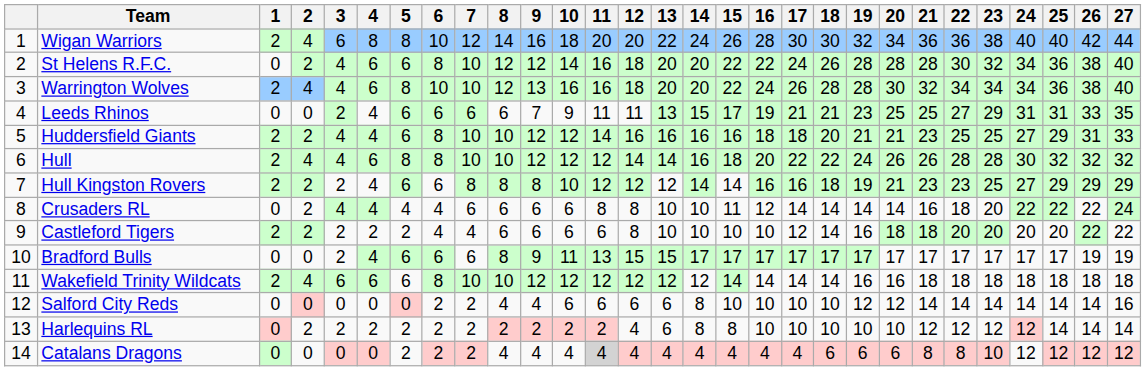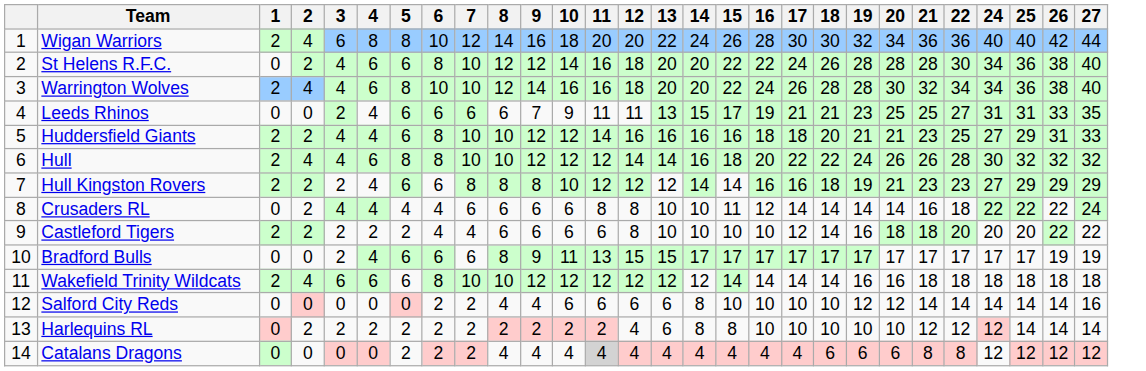 <table class="wikitable" style="text-align:center; line-height: 90%; font-size:90%;">
 <tr>
 <th width=20 abbr="Position"></th>
 <th width=175>Team</th>
 <th width=20 abbr="Round 1">1</th>
 <th width=20 abbr="Round 2">2</th>
 <th width=20 abbr="Round 3">3</th>
 <th width=20 abbr="Round 4">4</th>
 <th width=20 abbr="Round 5">5</th>
 <th width=20 abbr="Round 6">6</th>
 <th width=20 abbr="Round 7">7</th>
 <th width=20 abbr="Round 8">8</th>
 <th width=20 abbr="Round 9">9</th>
 <th width=20 abbr="Round 10">10</th>
 <th width=20 abbr="Round 11">11</th>
 <th width=20 abbr="Round 12">12</th>
 <th width=20 abbr="Round 13">13</th>
 <th width=20 abbr="Round 14">14</th>
 <th width=20 abbr="Round 15">15</th>
 <th width=20 abbr="Round 16">16</th>
 <th width=20 abbr="Round 17">17</th>
 <th width=20 abbr="Round 18">18</th>
 <th width=20 abbr="Round 19">19</th>
 <th width=20 abbr="Round 20">20</th>
 <th width=20 abbr="Round 21">21</th>
 <th width=20 abbr="Round 22">22</th>
-<th width=20 abbr="Round 23">23</th>
 <th width=20 abbr="Round 24">24</th>
 <th width=20 abbr="Round 25">25</th>
 <th width=20 abbr="Round 26">26</th>
 <th width=20 abbr="Round 27">27</th>
 </tr>
 <tr>
 <td>1</td>
 <td style="text-align:left;"> <a href='#'>Wigan Warriors</a></td>
 <td style="background: #CCFFCC;">2</td>
 <td style="background: #CCFFCC;">4</td>
 <td style="background: #99ccff;">6</td>
 <td style="background: #99ccff;">8</td>
 <td style="background: #99ccff;">8</td>
 <td style="background: #99ccff;">10</td>
 <td style="background: #99ccff;">12</td>
 <td style="background: #99ccff;">14</td>
 <td style="background: #99ccff;">16</td>
 <td style="background: #99ccff;">18</td>
 <td style="background: #99ccff;">20</td>
 <td style="background: #99ccff;">20</td>
 <td style="background: #99ccff;">22</td>
 <td style="background: #99ccff;">24</td>
 <td style="background: #99ccff;">26</td>
 <td style="background: #99ccff;">28</td>
 <td style="background: #99ccff;">30</td>
 <td style="background: #99ccff;">30</td>
 <td style="background: #99ccff;">32</td>
 <td style="background: #99ccff;">34</td>
 <td style="background: #99ccff;">36</td>
 <td style="background: #99ccff;">36</td>
-<td style="background: #99ccff;">38</td>
 <td style="background: #99ccff;">40</td>
 <td style="background: #99ccff;">40</td>
 <td style="background: #99ccff;">42</td>
 <td style="background: #99ccff;">44</td>
 </tr>
 <tr>
 <td>2</td>
 <td style="text-align:left;"> <a href='#'>St Helens R.F.C.</a></td>
 <td>0</td>
 <td style="background: #CCFFCC;">2</td>
 <td style="background: #CCFFCC;">4</td>
 <td style="background: #CCFFCC;">6</td>
 <td style="background: #CCFFCC;">6</td>
 <td style="background: #CCFFCC;">8</td>
 <td style="background: #CCFFCC;">10</td>
 <td style="background: #CCFFCC;">12</td>
 <td style="background: #CCFFCC;">12</td>
 <td style="background: #CCFFCC;">14</td>
 <td style="background: #CCFFCC;">16</td>
 <td style="background: #CCFFCC;">18</td>
 <td style="background: #CCFFCC;">20</td>
 <td style="background: #CCFFCC;">20</td>
 <td style="background: #CCFFCC;">22</td>
 <td style="background: #CCFFCC;">22</td>
 <td style="background: #CCFFCC;">24</td>
 <td style="background: #CCFFCC;">26</td>
 <td style="background: #CCFFCC;">28</td>
 <td style="background: #CCFFCC;">28</td>
 <td style="background: #CCFFCC;">28</td>
 <td style="background: #CCFFCC;">30</td>
-<td style="background: #CCFFCC;">32</td>
 <td style="background: #CCFFCC;">34</td>
 <td style="background: #CCFFCC;">36</td>
 <td style="background: #CCFFCC;">38</td>
 <td style="background: #CCFFCC;">40</td>
 </tr>
 <tr>
 <td>3</td>
 <td style="text-align:left;"> <a href='#'>Warrington Wolves</a></td>
 <td style="background: #99ccff;">2</td>
 <td style="background: #99ccff;">4</td>
 <td style="background: #CCFFCC;">4</td>
 <td style="background: #CCFFCC;">6</td>
 <td style="background: #CCFFCC;">8</td>
 <td style="background: #CCFFCC;">10</td>
 <td style="background: #CCFFCC;">10</td>
 <td style="background: #CCFFCC;">12</td>
-<td style="background: #CCFFCC;">13</td>
+<td style="background: #CCFFCC;">14</td>
 <td style="background: #CCFFCC;">16</td>
 <td style="background: #CCFFCC;">16</td>
 <td style="background: #CCFFCC;">18</td>
 <td style="background: #CCFFCC;">20</td>
 <td style="background: #CCFFCC;">20</td>
 <td style="background: #CCFFCC;">22</td>
 <td style="background: #CCFFCC;">24</td>
 <td style="background: #CCFFCC;">26</td>
 <td style="background: #CCFFCC;">28</td>
 <td style="background: #CCFFCC;">28</td>
 <td style="background: #CCFFCC;">30</td>
 <td style="background: #CCFFCC;">32</td>
-<td style="background: #CCFFCC;">34</td>
 <td style="background: #CCFFCC;">34</td>
 <td style="background: #CCFFCC;">34</td>
 <td style="background: #CCFFCC;">36</td>
 <td style="background: #CCFFCC;">38</td>
 <td style="background: #CCFFCC;">40</td>
 </tr>
 <tr>
 <td>4</td>
 <td style="text-align:left;"> <a href='#'>Leeds Rhinos</a></td>
 <td>0</td>
 <td>0</td>
 <td style="background: #CCFFCC;">2</td>
 <td>4</td>
 <td style="background: #CCFFCC;">6</td>
 <td style="background: #CCFFCC;">6</td>
 <td style="background: #CCFFCC;">6</td>
 <td>6</td>
 <td>7</td>
 <td>9</td>
 <td>11</td>
 <td>11</td>
 <td style="background: #CCFFCC;">13</td>
 <td style="background: #CCFFCC;">15</td>
 <td style="background: #CCFFCC;">17</td>
 <td style="background: #CCFFCC;">19</td>
 <td style="background: #CCFFCC;">21</td>
 <td style="background: #CCFFCC;">21</td>
 <td style="background: #CCFFCC;">23</td>
 <td style="background: #CCFFCC;">25</td>
 <td style="background: #CCFFCC;">25</td>
 <td style="background: #CCFFCC;">27</td>
-<td style="background: #CCFFCC;">29</td>
 <td style="background: #CCFFCC;">31</td>
 <td style="background: #CCFFCC;">31</td>
 <td style="background: #CCFFCC;">33</td>
 <td style="background: #CCFFCC;">35</td>
 </tr>
 <tr>
 <td>5</td>
 <td style="text-align:left;"> <a href='#'>Huddersfield Giants</a></td>
 <td style="background: #CCFFCC;">2</td>
 <td style="background: #CCFFCC;">2</td>
 <td style="background: #CCFFCC;">4</td>
 <td style="background: #CCFFCC;">4</td>
 <td style="background: #CCFFCC;">6</td>
 <td style="background: #CCFFCC;">8</td>
 <td style="background: #CCFFCC;">10</td>
 <td style="background: #CCFFCC;">10</td>
 <td style="background: #CCFFCC;">12</td>
 <td style="background: #CCFFCC;">12</td>
 <td style="background: #CCFFCC;">14</td>
 <td style="background: #CCFFCC;">16</td>
 <td style="background: #CCFFCC;">16</td>
 <td style="background: #CCFFCC;">16</td>
 <td style="background: #CCFFCC;">16</td>
 <td style="background: #CCFFCC;">18</td>
 <td style="background: #CCFFCC;">18</td>
 <td style="background: #CCFFCC;">20</td>
 <td style="background: #CCFFCC;">21</td>
 <td style="background: #CCFFCC;">21</td>
 <td style="background: #CCFFCC;">23</td>
-<td style="background: #CCFFCC;">25</td>
 <td style="background: #CCFFCC;">25</td>
 <td style="background: #CCFFCC;">27</td>
 <td style="background: #CCFFCC;">29</td>
 <td style="background: #CCFFCC;">31</td>
 <td style="background: #CCFFCC;">33</td>
 </tr>
 <tr>
 <td>6</td>
 <td style="text-align:left;"> <a href='#'>Hull</a></td>
 <td style="background: #CCFFCC;">2</td>
 <td style="background: #CCFFCC;">4</td>
 <td style="background: #CCFFCC;">4</td>
 <td style="background: #CCFFCC;">6</td>
 <td style="background: #CCFFCC;">8</td>
 <td style="background: #CCFFCC;">8</td>
 <td style="background: #CCFFCC;">10</td>
 <td style="background: #CCFFCC;">10</td>
 <td style="background: #CCFFCC;">12</td>
 <td style="background: #CCFFCC;">12</td>
 <td style="background: #CCFFCC;">12</td>
 <td style="background: #CCFFCC;">14</td>
 <td style="background: #CCFFCC;">14</td>
 <td style="background: #CCFFCC;">16</td>
 <td style="background: #CCFFCC;">18</td>
 <td style="background: #CCFFCC;">20</td>
 <td style="background: #CCFFCC;">22</td>
 <td style="background: #CCFFCC;">22</td>
 <td style="background: #CCFFCC;">24</td>
 <td style="background: #CCFFCC;">26</td>
 <td style="background: #CCFFCC;">26</td>
 <td style="background: #CCFFCC;">28</td>
-<td style="background: #CCFFCC;">28</td>
 <td style="background: #CCFFCC;">30</td>
 <td style="background: #CCFFCC;">32</td>
 <td style="background: #CCFFCC;">32</td>
 <td style="background: #CCFFCC;">32</td>
 </tr>
 <tr>
 <td>7</td>
 <td style="text-align:left;"> <a href='#'>Hull Kingston Rovers</a></td>
 <td style="background: #CCFFCC;">2</td>
 <td style="background: #CCFFCC;">2</td>
 <td>2</td>
 <td>4</td>
 <td style="background: #CCFFCC;">6</td>
 <td>6</td>
 <td style="background: #CCFFCC;">8</td>
 <td style="background: #CCFFCC;">8</td>
 <td style="background: #CCFFCC;">8</td>
 <td style="background: #CCFFCC;">10</td>
 <td style="background: #CCFFCC;">12</td>
 <td style="background: #CCFFCC;">12</td>
 <td>12</td>
 <td style="background: #CCFFCC;">14</td>
 <td>14</td>
 <td style="background: #CCFFCC;">16</td>
 <td style="background: #CCFFCC;">16</td>
 <td style="background: #CCFFCC;">18</td>
 <td style="background: #CCFFCC;">19</td>
 <td style="background: #CCFFCC;">21</td>
 <td style="background: #CCFFCC;">23</td>
 <td style="background: #CCFFCC;">23</td>
-<td style="background: #CCFFCC;">25</td>
 <td style="background: #CCFFCC;">27</td>
 <td style="background: #CCFFCC;">29</td>
 <td style="background: #CCFFCC;">29</td>
 <td style="background: #CCFFCC;">29</td>
 </tr>
 <tr>
 <td>8</td>
 <td style="text-align:left;"> <a href='#'>Crusaders RL</a></td>
 <td>0</td>
 <td>2</td>
 <td style="background: #CCFFCC;">4</td>
 <td style="background: #CCFFCC;">4</td>
 <td>4</td>
 <td>4</td>
 <td>6</td>
 <td>6</td>
 <td>6</td>
 <td>6</td>
 <td>8</td>
 <td>8</td>
 <td>10</td>
 <td>10</td>
 <td>11</td>
 <td>12</td>
 <td>14</td>
 <td>14</td>
 <td>14</td>
 <td>14</td>
 <td>16</td>
 <td>18</td>
-<td>20</td>
 <td style="background: #CCFFCC;">22</td>
 <td style="background: #CCFFCC;">22</td>
 <td>22</td>
 <td style="background: #CCFFCC;">24</td>
 </tr>
 <tr>
 <td>9</td>
 <td style="text-align:left;"> <a href='#'>Castleford Tigers</a></td>
 <td style="background: #CCFFCC;">2</td>
 <td style="background: #CCFFCC;">2</td>
 <td>2</td>
 <td>2</td>
 <td>2</td>
 <td>4</td>
 <td>4</td>
 <td>6</td>
 <td>6</td>
 <td>6</td>
 <td>6</td>
 <td>8</td>
 <td>10</td>
 <td>10</td>
 <td>10</td>
 <td>10</td>
 <td>12</td>
 <td>14</td>
 <td>16</td>
 <td style="background: #CCFFCC;">18</td>
 <td style="background: #CCFFCC;">18</td>
 <td style="background: #CCFFCC;">20</td>
-<td style="background: #CCFFCC;">20</td>
 <td>20</td>
 <td>20</td>
 <td style="background: #CCFFCC;">22</td>
 <td>22</td>
 </tr>
 <tr>
 <td>10</td>
 <td style="text-align:left;"> <a href='#'>Bradford Bulls</a></td>
 <td>0</td>
 <td>0</td>
 <td>2</td>
 <td style="background: #CCFFCC;">4</td>
 <td style="background: #CCFFCC;">6</td>
 <td style="background: #CCFFCC;">6</td>
 <td>6</td>
 <td style="background: #CCFFCC;">8</td>
 <td style="background: #CCFFCC;">9</td>
 <td style="background: #CCFFCC;">11</td>
 <td style="background: #CCFFCC;">13</td>
 <td style="background: #CCFFCC;">15</td>
 <td style="background: #CCFFCC;">15</td>
 <td style="background: #CCFFCC;">17</td>
 <td style="background: #CCFFCC;">17</td>
 <td style="background: #CCFFCC;">17</td>
 <td style="background: #CCFFCC;">17</td>
 <td style="background: #CCFFCC;">17</td>
 <td style="background: #CCFFCC;">17</td>
-<td>17</td>
 <td>17</td>
 <td>17</td>
 <td>17</td>
 <td>17</td>
 <td>17</td>
 <td>19</td>
 <td>19</td>
 </tr>
 <tr>
 <td>11</td>
 <td style="text-align:left;"> <a href='#'>Wakefield Trinity Wildcats</a></td>
 <td style="background: #CCFFCC;">2</td>
 <td style="background: #CCFFCC;">4</td>
 <td style="background: #CCFFCC;">6</td>
 <td style="background: #CCFFCC;">6</td>
 <td>6</td>
 <td style="background: #CCFFCC;">8</td>
 <td style="background: #CCFFCC;">10</td>
 <td style="background: #CCFFCC;">10</td>
 <td style="background: #CCFFCC;">12</td>
 <td style="background: #CCFFCC;">12</td>
 <td style="background: #CCFFCC;">12</td>
 <td style="background: #CCFFCC;">12</td>
 <td style="background: #CCFFCC;">12</td>
 <td>12</td>
 <td style="background: #CCFFCC;">14</td>
 <td>14</td>
 <td>14</td>
 <td>14</td>
 <td>16</td>
 <td>16</td>
 <td>18</td>
 <td>18</td>
 <td>18</td>
 <td>18</td>
 <td>18</td>
 <td>18</td>
-<td>18</td>
 </tr>
 <tr>
 <td>12</td>
 <td style="text-align:left;"> <a href='#'>Salford City Reds</a></td>
 <td>0</td>
 <td style="background: #ffcccc;">0</td>
 <td>0</td>
 <td>0</td>
 <td style="background: #ffcccc;">0</td>
 <td>2</td>
 <td>2</td>
 <td>4</td>
 <td>4</td>
 <td>6</td>
 <td>6</td>
 <td>6</td>
 <td>6</td>
 <td>8</td>
 <td>10</td>
 <td>10</td>
 <td>10</td>
 <td>10</td>
 <td>12</td>
 <td>12</td>
-<td>14</td>
 <td>14</td>
 <td>14</td>
 <td>14</td>
 <td>14</td>
 <td>14</td>
 <td>16</td>
 </tr>
 <tr>
 <td>13</td>
 <td style="text-align:left;"> <a href='#'>Harlequins RL</a></td>
 <td style="background: #ffcccc;">0</td>
 <td>2</td>
 <td>2</td>
 <td>2</td>
 <td>2</td>
 <td>2</td>
 <td>2</td>
 <td style="background: #ffcccc;">2</td>
 <td style="background: #ffcccc;">2</td>
 <td style="background: #ffcccc;">2</td>
 <td style="background: #ffcccc;">2</td>
 <td>4</td>
 <td>6</td>
 <td>8</td>
 <td>8</td>
 <td>10</td>
 <td>10</td>
 <td>10</td>
 <td>10</td>
 <td>10</td>
 <td>12</td>
 <td>12</td>
-<td>12</td>
 <td style="background: #ffcccc;">12</td>
 <td>14</td>
 <td>14</td>
 <td>14</td>
 </tr>
 <tr>
 <td>14</td>
 <td style="text-align:left;"> <a href='#'>Catalans Dragons</a></td>
 <td style="background: #CCFFCC;">0</td>
 <td>0</td>
 <td style="background: #ffcccc;">0</td>
 <td style="background: #ffcccc;">0</td>
 <td>2</td>
 <td style="background: #ffcccc;">2</td>
 <td style="background: #ffcccc;">2</td>
 <td>4</td>
 <td>4</td>
 <td>4</td>
 <td style="background: lightgrey;">4</td>
 <td style="background: #ffcccc;">4</td>
 <td style="background: #ffcccc;">4</td>
 <td style="background: #ffcccc;">4</td>
 <td style="background: #ffcccc;">4</td>
 <td style="background: #ffcccc;">4</td>
 <td style="background: #ffcccc;">4</td>
 <td style="background: #ffcccc;">6</td>
 <td style="background: #ffcccc;">6</td>
 <td style="background: #ffcccc;">6</td>
 <td style="background: #ffcccc;">8</td>
 <td style="background: #ffcccc;">8</td>
-<td style="background: #ffcccc;">10</td>
 <td>12</td>
 <td style="background: #ffcccc;">12</td>
 <td style="background: #ffcccc;">12</td>
 <td style="background: #ffcccc;">12</td>
 </tr>
 </table>
